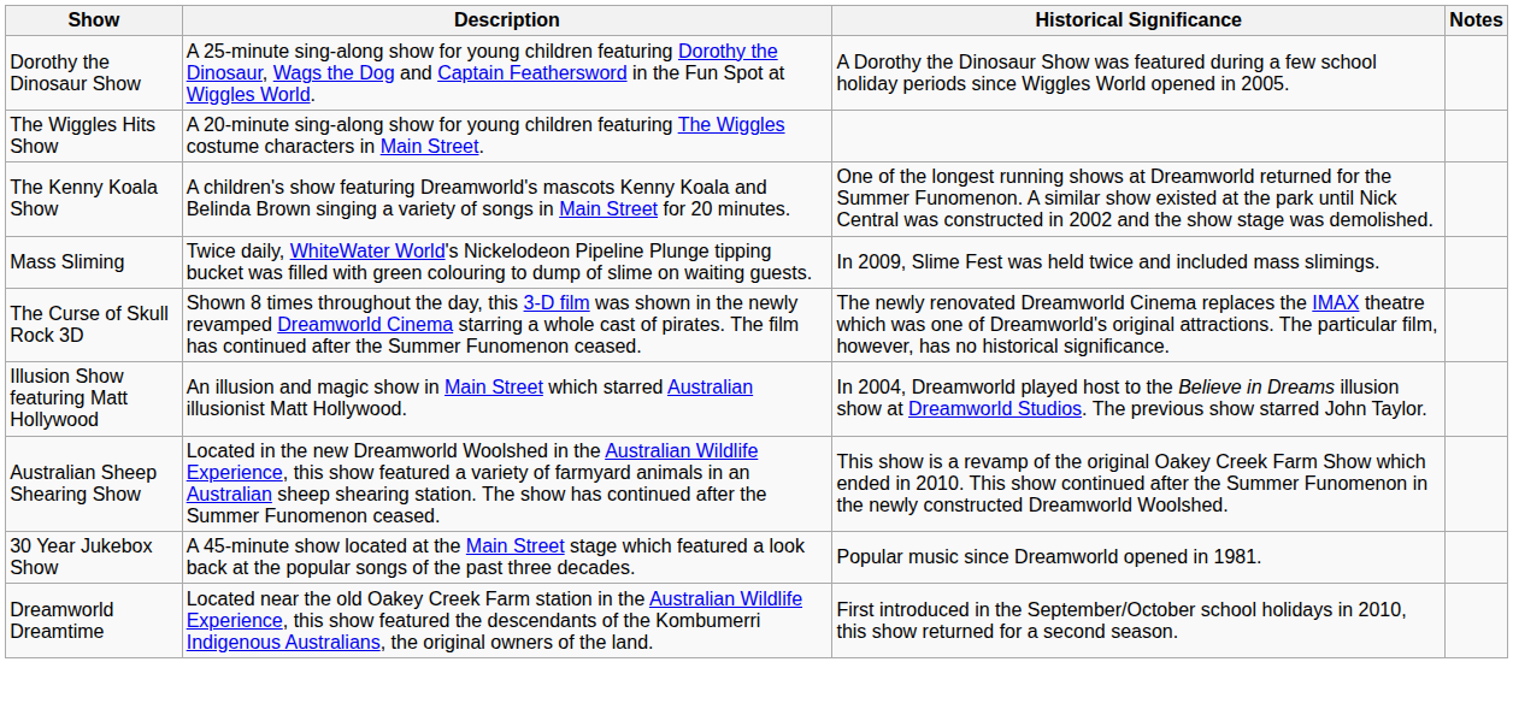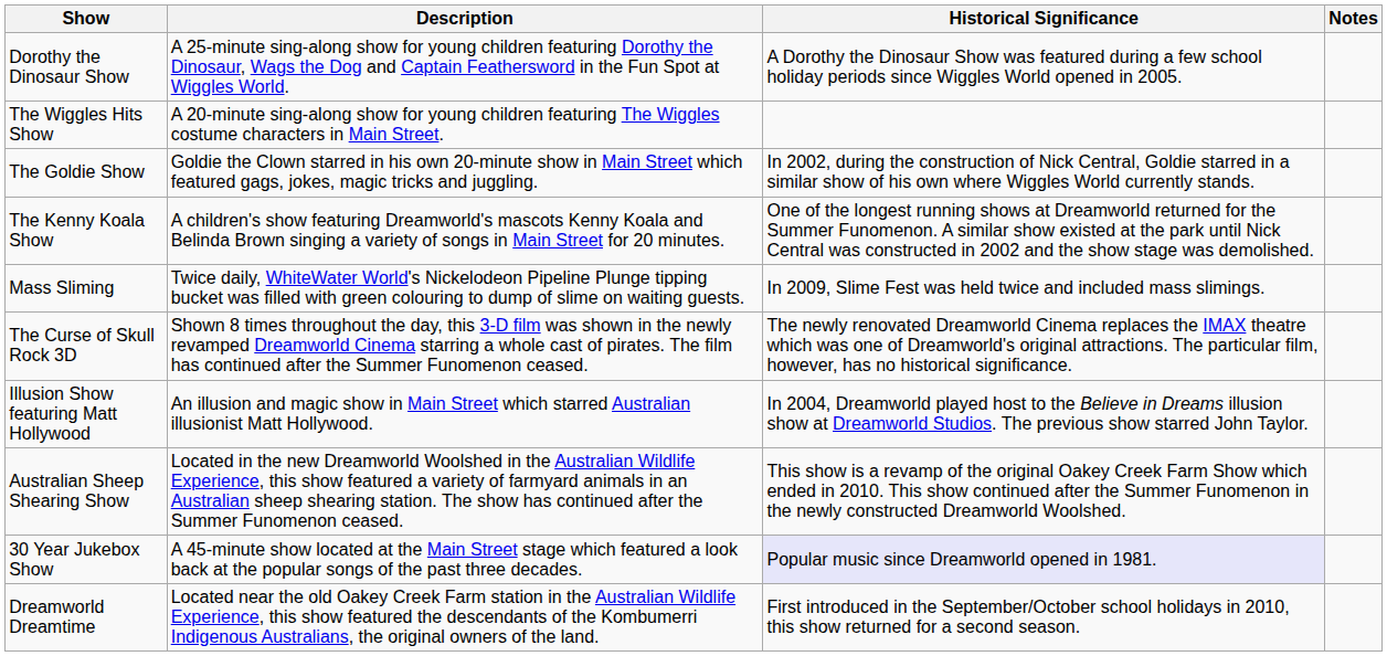 <table class="wikitable">
 <tr>
 <th>Show</th>
 <th>Description</th>
 <th>Historical Significance</th>
 <th>Notes</th>
 </tr>
 <tr>
 <td>Dorothy the Dinosaur Show</td>
 <td>A 25-minute sing-along show for young children featuring <a href='#'>Dorothy the Dinosaur</a>, <a href='#'>Wags the Dog</a> and <a href='#'>Captain Feathersword</a> in the Fun Spot at <a href='#'>Wiggles World</a>.</td>
 <td>A Dorothy the Dinosaur Show was featured during a few school holiday periods since Wiggles World opened in 2005.</td>
 <td></td>
 </tr>
 <tr>
 <td>The Wiggles Hits Show</td>
 <td>A 20-minute sing-along show for young children featuring <a href='#'>The Wiggles</a> costume characters in <a href='#'>Main Street</a>.</td>
 <td></td>
+<td></td>
+</tr>
+<tr>
+<td>The Goldie Show</td>
+<td>Goldie the Clown starred in his own 20-minute show in <a href='#'>Main Street</a> which featured gags, jokes, magic tricks and juggling.</td>
+<td>In 2002, during the construction of Nick Central, Goldie starred in a similar show of his own where Wiggles World currently stands.</td>
 <td></td>
 </tr>
 <tr>
 <td>The Kenny Koala Show</td>
 <td>A children's show featuring Dreamworld's mascots Kenny Koala and Belinda Brown singing a variety of songs in <a href='#'>Main Street</a> for 20 minutes.</td>
 <td>One of the longest running shows at Dreamworld returned for the Summer Funomenon. A similar show existed at the park until Nick Central was constructed in 2002 and the show stage was demolished.</td>
 <td></td>
 </tr>
 <tr>
 <td>Mass Sliming</td>
 <td>Twice daily, <a href='#'>WhiteWater World</a>'s Nickelodeon Pipeline Plunge tipping bucket was filled with green colouring to dump  of slime on waiting guests.</td>
 <td>In 2009, Slime Fest was held twice and included mass slimings.</td>
 <td></td>
 </tr>
 <tr>
 <td>The Curse of Skull Rock 3D</td>
 <td>Shown 8 times throughout the day, this <a href='#'>3-D film</a> was shown in the newly revamped <a href='#'>Dreamworld Cinema</a> starring a whole cast of pirates. The film has continued after the Summer Funomenon ceased.</td>
 <td>The newly renovated Dreamworld Cinema replaces the <a href='#'>IMAX</a> theatre which was one of Dreamworld's original attractions. The particular film, however, has no historical significance.</td>
 <td></td>
 </tr>
 <tr>
 <td>Illusion Show featuring Matt Hollywood</td>
 <td>An illusion and magic show in <a href='#'>Main Street</a> which starred <a href='#'>Australian</a> illusionist Matt Hollywood.</td>
 <td>In 2004, Dreamworld played host to the <em>Believe in Dreams</em> illusion show at <a href='#'>Dreamworld Studios</a>. The previous show starred John Taylor.</td>
 <td></td>
 </tr>
 <tr>
 <td>Australian Sheep Shearing Show</td>
 <td>Located in the new Dreamworld Woolshed in the <a href='#'>Australian Wildlife Experience</a>, this show featured a variety of farmyard animals in an <a href='#'>Australian</a> sheep shearing station. The show has continued after the Summer Funomenon ceased.</td>
 <td>This show is a revamp of the original Oakey Creek Farm Show which ended in 2010. This show continued after the Summer Funomenon in the newly constructed Dreamworld Woolshed.</td>
 <td></td>
 </tr>
 <tr>
 <td>30 Year Jukebox Show</td>
 <td>A 45-minute show located at the <a href='#'>Main Street</a> stage which featured a look back at the popular songs of the past three decades.</td>
-<td>Popular music since Dreamworld opened in 1981.</td>
+<td style="background: lavender;">Popular music since Dreamworld opened in 1981.</td>
 <td></td>
 </tr>
 <tr>
 <td>Dreamworld Dreamtime</td>
 <td>Located near the old Oakey Creek Farm station in the <a href='#'>Australian Wildlife Experience</a>, this show featured the descendants of the Kombumerri <a href='#'>Indigenous Australians</a>, the original owners of the land.</td>
 <td>First introduced in the September/October school holidays in 2010, this show returned for a second season.</td>
 <td></td>
 </tr>
 </table>
